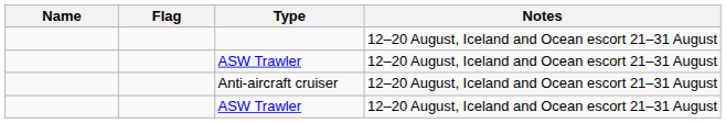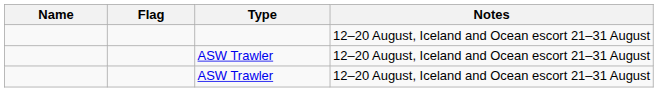 <table class="wikitable sortable">
 <tr>
 <th scope="col" width="120px">Name</th>
 <th scope="col" width="100px">Flag</th>
 <th scope="col" width="160px">Type</th>
 <th>Notes</th>
 </tr>
 <tr>
 <td></td>
 <td></td>
 <td></td>
 <td>12–20 August, Iceland and Ocean escort 21–31 August</td>
 </tr>
 <tr>
 <td></td>
 <td></td>
 <td><a href='#'>ASW Trawler</a></td>
 <td>12–20 August, Iceland and Ocean escort 21–31 August</td>
 </tr>
 <tr>
 <td></td>
 <td></td>
-<td>Anti-aircraft cruiser</td>
-<td>12–20 August, Iceland and Ocean escort 21–31 August</td>
-</tr>
-<tr>
-<td></td>
-<td></td>
 <td><a href='#'>ASW Trawler</a></td>
 <td>12–20 August, Iceland and Ocean escort 21–31 August</td>
 </tr>
 </table>
